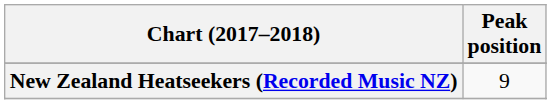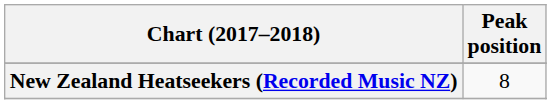 <table class="wikitable sortable plainrowheaders" style="text-align:center">
 <tr>
 <th scope="col">Chart (2017–2018)</th>
 <th scope="col">Peak<br>position</th>
 </tr>
 <tr>
 </tr>
 <tr>
 <th scope="row">New Zealand Heatseekers (<a href='#'>Recorded Music NZ</a>)</th>
-<td>9</td>
+<td>8</td>
 </tr>
 <tr>
 </tr>
 <tr>
 </tr>
 </table>
